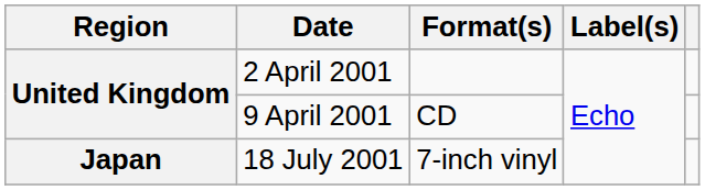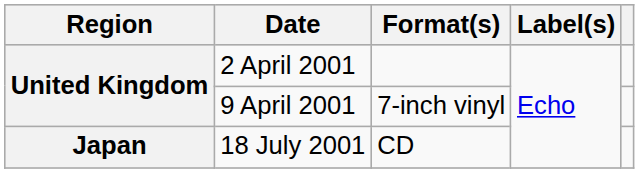 <table class="wikitable plainrowheaders">
 <tr>
 <th scope="col">Region</th>
 <th scope="col">Date</th>
 <th scope="col">Format(s)</th>
 <th scope="col">Label(s)</th>
 <th scope="col"></th>
 </tr>
 <tr>
 <th scope="row" rowspan="2">United Kingdom</th>
 <td>2 April 2001</td>
 <td></td>
 <td rowspan="3"><a href='#'>Echo</a></td>
 <td></td>
 </tr>
 <tr>
 <td>9 April 2001</td>
-<td>CD</td>
+<td>7-inch vinyl</td>
 <td></td>
 </tr>
 <tr>
 <th scope="row">Japan</th>
 <td>18 July 2001</td>
-<td>7-inch vinyl</td>
+<td>CD</td>
 <td></td>
 </tr>
 </table>
